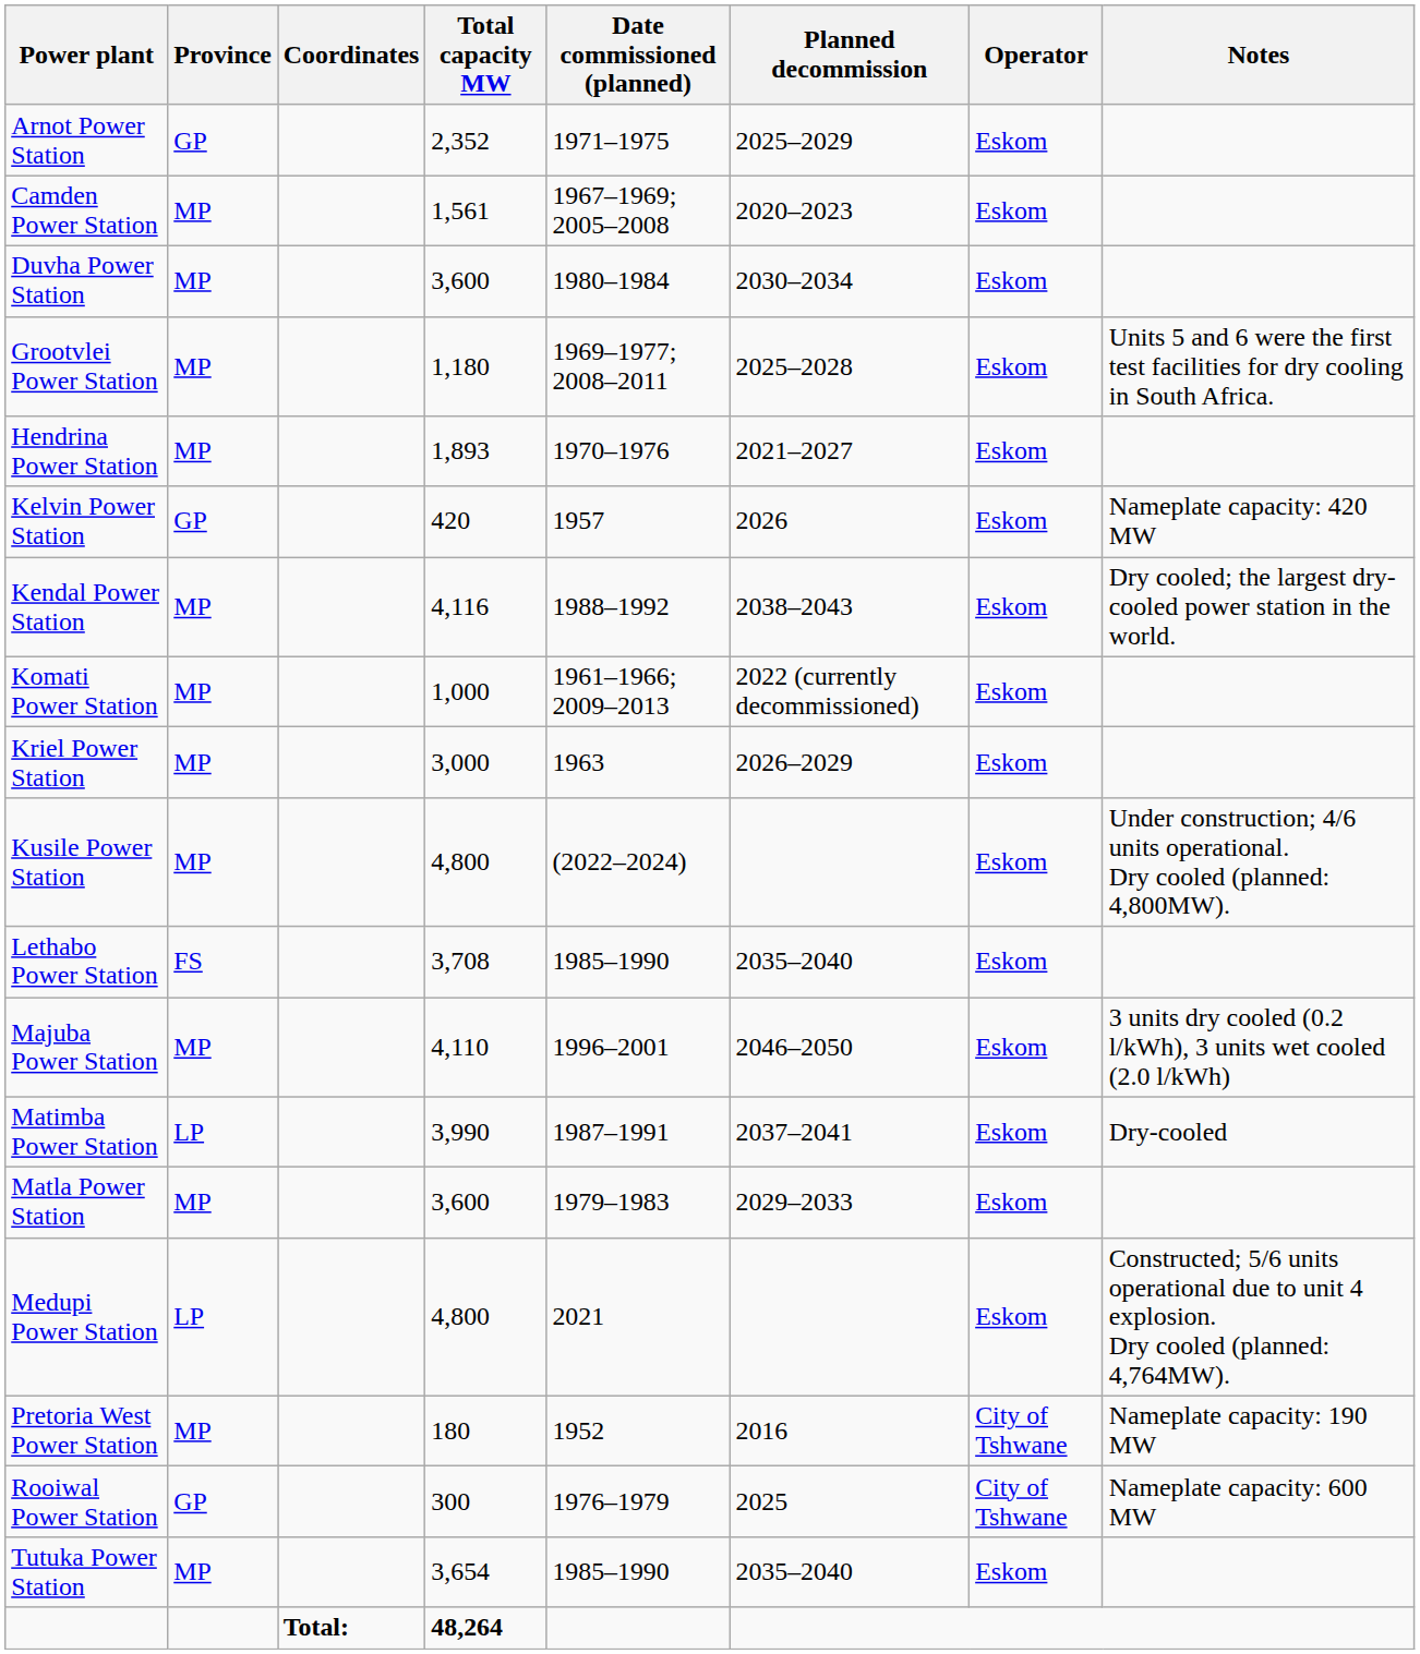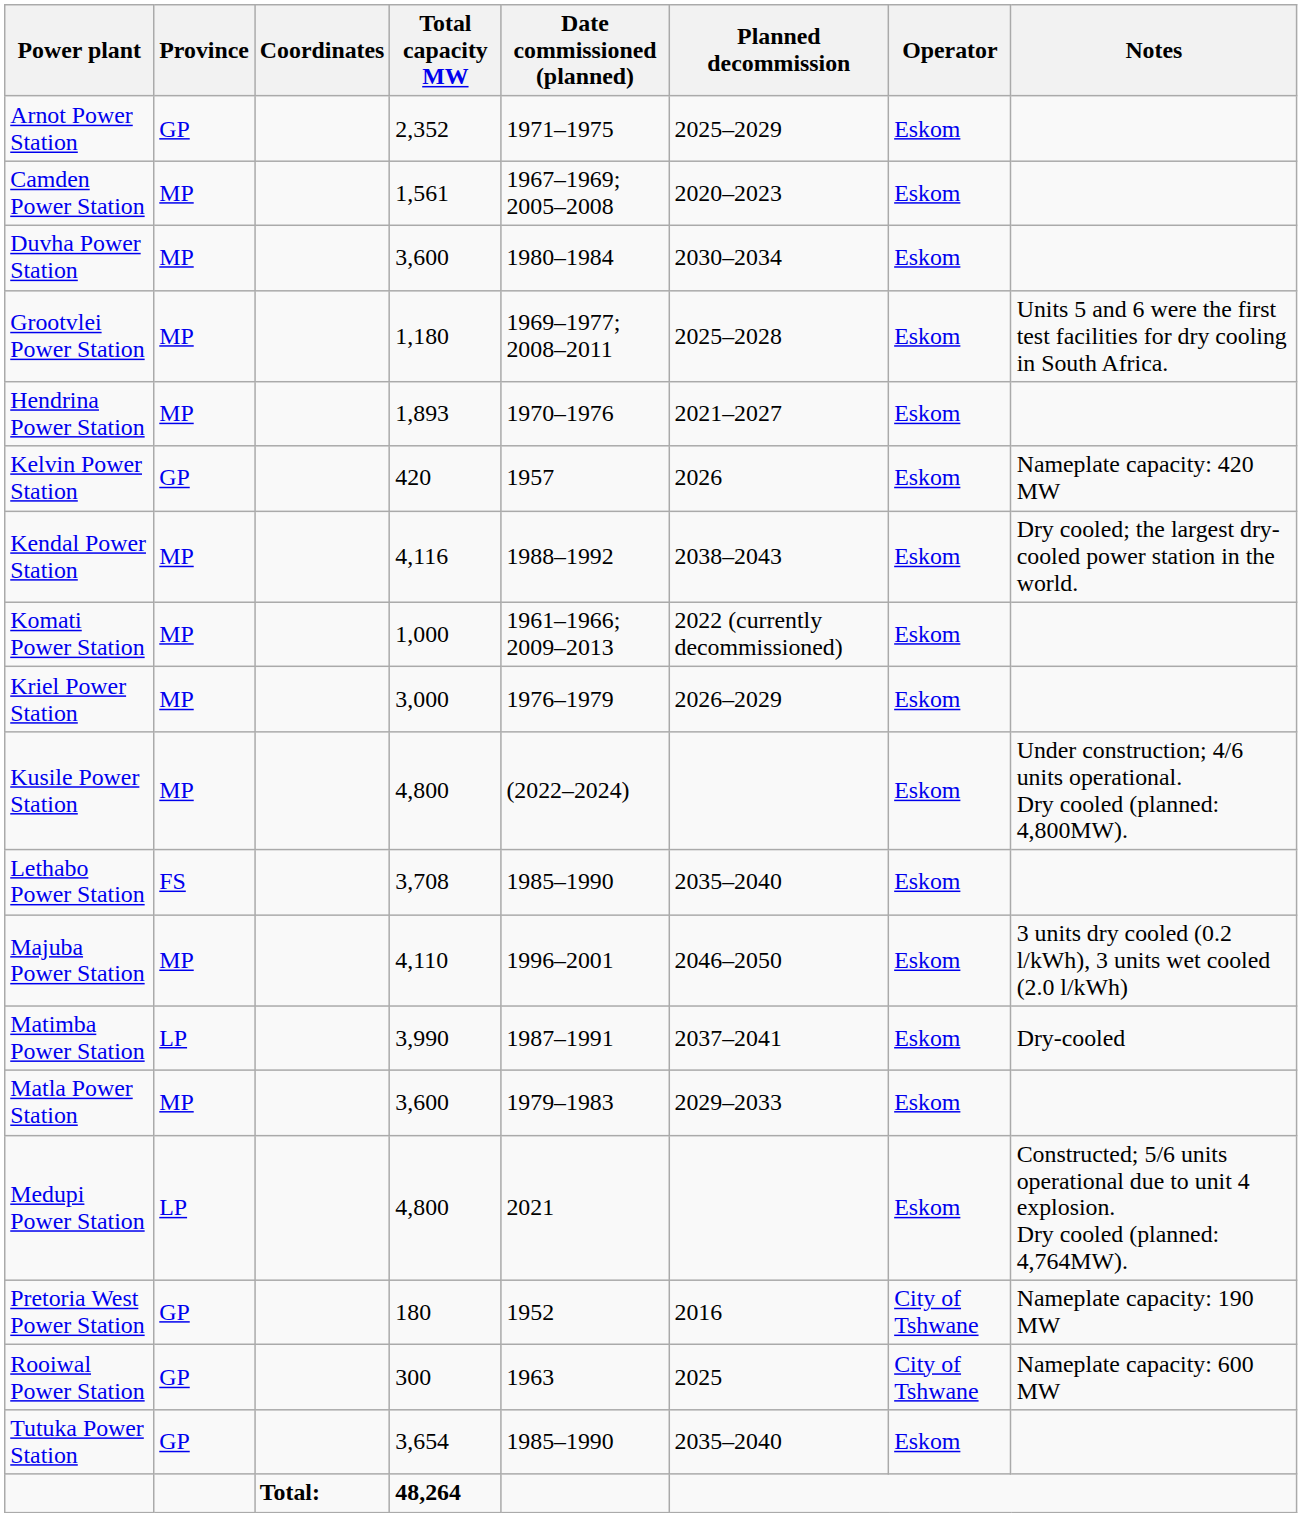 <table class="wikitable sortable">
 <tr>
 <th>Power plant</th>
 <th>Province</th>
 <th>Coordinates</th>
 <th>Total capacity<br><a href='#'>MW</a></th>
 <th>Date commissioned <br>(planned)</th>
 <th>Planned decommission</th>
 <th>Operator</th>
 <th>Notes</th>
 </tr>
 <tr>
 <td><a href='#'>Arnot Power Station</a></td>
 <td><a href='#'>GP</a></td>
 <td></td>
 <td>2,352</td>
 <td>1971–1975</td>
 <td>2025–2029</td>
 <td><a href='#'>Eskom</a></td>
 <td></td>
 </tr>
 <tr>
 <td><a href='#'>Camden Power Station</a></td>
 <td><a href='#'>MP</a></td>
 <td></td>
 <td>1,561</td>
 <td>1967–1969;<br>2005–2008</td>
 <td>2020–2023</td>
 <td><a href='#'>Eskom</a></td>
 <td></td>
 </tr>
 <tr>
 <td><a href='#'>Duvha Power Station</a></td>
 <td><a href='#'>MP</a></td>
 <td></td>
 <td>3,600</td>
 <td>1980–1984</td>
 <td>2030–2034</td>
 <td><a href='#'>Eskom</a></td>
 <td></td>
 </tr>
 <tr>
 <td><a href='#'>Grootvlei Power Station</a></td>
 <td><a href='#'>MP</a></td>
 <td></td>
 <td>1,180</td>
 <td>1969–1977;<br>2008–2011</td>
 <td>2025–2028</td>
 <td><a href='#'>Eskom</a></td>
 <td>Units 5 and 6 were the first test facilities for dry cooling in South Africa.</td>
 </tr>
 <tr>
 <td><a href='#'>Hendrina Power Station</a></td>
 <td><a href='#'>MP</a></td>
 <td></td>
 <td>1,893</td>
 <td>1970–1976</td>
 <td>2021–2027</td>
 <td><a href='#'>Eskom</a></td>
 <td></td>
 </tr>
 <tr>
 <td><a href='#'>Kelvin Power Station</a></td>
 <td><a href='#'>GP</a></td>
 <td></td>
 <td>420</td>
 <td>1957</td>
 <td>2026</td>
 <td><a href='#'>Eskom</a></td>
 <td>Nameplate capacity: 420 MW</td>
 </tr>
 <tr>
 <td><a href='#'>Kendal Power Station</a></td>
 <td><a href='#'>MP</a></td>
 <td></td>
 <td>4,116</td>
 <td>1988–1992</td>
 <td>2038–2043</td>
 <td><a href='#'>Eskom</a></td>
 <td>Dry cooled; the largest dry-cooled power station in the world.</td>
 </tr>
 <tr>
 <td><a href='#'>Komati Power Station</a></td>
 <td><a href='#'>MP</a></td>
 <td></td>
 <td>1,000</td>
 <td>1961–1966;<br>2009–2013</td>
 <td>2022 (currently decommissioned)</td>
 <td><a href='#'>Eskom</a></td>
 <td></td>
 </tr>
 <tr>
 <td><a href='#'>Kriel Power Station</a></td>
 <td><a href='#'>MP</a></td>
 <td></td>
 <td>3,000</td>
-<td>1963</td>
+<td>1976–1979</td>
 <td>2026–2029</td>
 <td><a href='#'>Eskom</a></td>
 <td></td>
 </tr>
 <tr>
 <td><a href='#'>Kusile Power Station</a></td>
 <td><a href='#'>MP</a></td>
 <td></td>
 <td>4,800</td>
 <td>(2022–2024)</td>
 <td></td>
 <td><a href='#'>Eskom</a></td>
 <td>Under construction; 4/6 units operational.<br>Dry cooled (planned: 4,800MW).</td>
 </tr>
 <tr>
 <td><a href='#'>Lethabo Power Station</a></td>
 <td><a href='#'>FS</a></td>
 <td></td>
 <td>3,708</td>
 <td>1985–1990</td>
 <td>2035–2040</td>
 <td><a href='#'>Eskom</a></td>
 <td></td>
 </tr>
 <tr>
 <td><a href='#'>Majuba Power Station</a></td>
 <td><a href='#'>MP</a></td>
 <td></td>
 <td>4,110</td>
 <td>1996–2001</td>
 <td>2046–2050</td>
 <td><a href='#'>Eskom</a></td>
 <td>3 units dry cooled (0.2 l/kWh), 3 units wet cooled (2.0 l/kWh)</td>
 </tr>
 <tr>
 <td><a href='#'>Matimba Power Station</a></td>
 <td><a href='#'>LP</a></td>
 <td></td>
 <td>3,990</td>
 <td>1987–1991</td>
 <td>2037–2041</td>
 <td><a href='#'>Eskom</a></td>
 <td>Dry-cooled</td>
 </tr>
 <tr>
 <td><a href='#'>Matla Power Station</a></td>
 <td><a href='#'>MP</a></td>
 <td></td>
 <td>3,600</td>
 <td>1979–1983</td>
 <td>2029–2033</td>
 <td><a href='#'>Eskom</a></td>
 <td><br></td>
 </tr>
 <tr>
 <td><a href='#'>Medupi Power Station</a></td>
 <td><a href='#'>LP</a></td>
 <td></td>
 <td>4,800</td>
 <td>2021</td>
 <td></td>
 <td><a href='#'>Eskom</a></td>
 <td>Constructed; 5/6 units operational due to unit 4 explosion.<br>Dry cooled (planned: 4,764MW).</td>
 </tr>
 <tr>
 <td><a href='#'>Pretoria West Power Station</a></td>
-<td><a href='#'>MP</a></td>
+<td><a href='#'>GP</a></td>
 <td></td>
 <td>180</td>
 <td>1952</td>
 <td>2016</td>
 <td><a href='#'>City of Tshwane</a></td>
 <td>Nameplate capacity: 190 MW</td>
 </tr>
 <tr>
 <td><a href='#'>Rooiwal Power Station</a></td>
 <td><a href='#'>GP</a></td>
 <td></td>
 <td>300</td>
-<td>1976–1979</td>
+<td>1963</td>
 <td>2025</td>
 <td><a href='#'>City of Tshwane</a></td>
 <td>Nameplate capacity: 600 MW</td>
 </tr>
 <tr>
 <td><a href='#'>Tutuka Power Station</a></td>
-<td><a href='#'>MP</a></td>
+<td><a href='#'>GP</a></td>
 <td></td>
 <td>3,654</td>
 <td>1985–1990</td>
 <td>2035–2040</td>
 <td><a href='#'>Eskom</a></td>
 <td></td>
 </tr>
 <tr>
 <td></td>
 <td></td>
 <td><strong>Total:</strong></td>
 <td><strong>48,264</strong></td>
 <td></td>
 </tr>
 </table>
